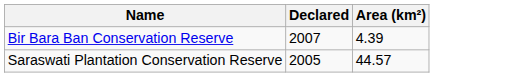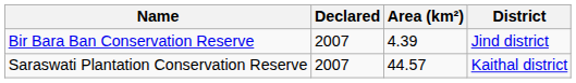 <table class="wikitable sortable">
 <tr>
 <th>Name</th>
 <th>Declared</th>
 <th>Area (km²)</th>
+<th>District</th>
 </tr>
 <tr>
 <td><a href='#'>Bir Bara Ban Conservation Reserve</a></td>
 <td>2007</td>
 <td>4.39</td>
+<td><a href='#'>Jind district</a></td>
 </tr>
 <tr>
 <td>Saraswati Plantation Conservation Reserve</td>
-<td>2005</td>
+<td>2007</td>
 <td>44.57</td>
+<td><a href='#'>Kaithal district</a></td>
 </tr>
 </table>
